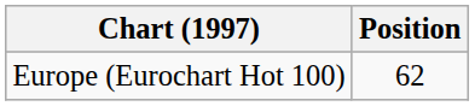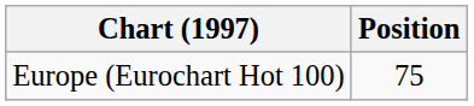 <table class="wikitable">
 <tr>
 <th>Chart (1997)</th>
 <th>Position</th>
 </tr>
 <tr>
 <td>Europe (Eurochart Hot 100)</td>
-<td style="text-align:center;">62</td>
+<td style="text-align:center;">75</td>
 </tr>
 </table>
